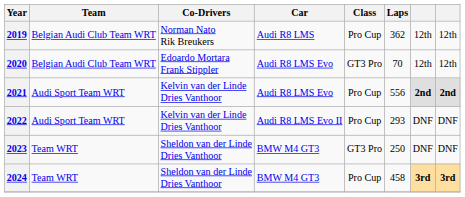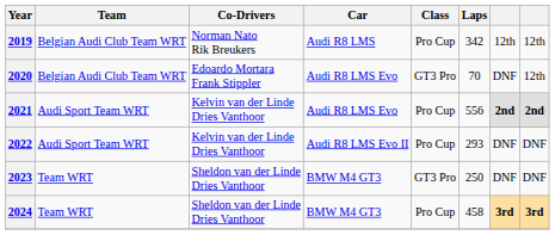 <table class="wikitable" style="text-align:center; font-size:90%">
 <tr>
 <th>Year</th>
 <th>Team</th>
 <th>Co-Drivers</th>
 <th>Car</th>
 <th>Class</th>
 <th>Laps</th>
 <th></th>
 <th></th>
 </tr>
 <tr>
 <th><a href='#'>2019</a></th>
 <td align="left"> <a href='#'>Belgian Audi Club Team WRT</a></td>
 <td align="left"> <a href='#'>Norman Nato</a><br> Rik Breukers</td>
 <td align="left"><a href='#'>Audi R8 LMS</a></td>
 <td>Pro Cup</td>
-<td>362</td>
+<td>342</td>
 <td>12th</td>
 <td>12th</td>
 </tr>
 <tr>
 <th><a href='#'>2020</a></th>
 <td align="left"> <a href='#'>Belgian Audi Club Team WRT</a></td>
 <td align="left"> <a href='#'>Edoardo Mortara</a><br> <a href='#'>Frank Stippler</a></td>
 <td align="left"><a href='#'>Audi R8 LMS Evo</a></td>
 <td>GT3 Pro</td>
 <td>70</td>
-<td>12th</td>
+<td>DNF</td>
 <td>12th</td>
 </tr>
 <tr>
 <th><a href='#'>2021</a></th>
 <td align="left"> <a href='#'>Audi Sport Team WRT</a></td>
 <td align="left"> <a href='#'>Kelvin van der Linde</a><br> <a href='#'>Dries Vanthoor</a></td>
 <td align="left"><a href='#'>Audi R8 LMS Evo</a></td>
 <td>Pro Cup</td>
 <td>556</td>
 <td align=center style="background:#dfdfdf;"><strong>2nd</strong></td>
 <td align=center style="background:#dfdfdf;"><strong>2nd</strong></td>
 </tr>
 <tr>
 <th><a href='#'>2022</a></th>
 <td align="left"> <a href='#'>Audi Sport Team WRT</a></td>
 <td align="left"> <a href='#'>Kelvin van der Linde</a><br> <a href='#'>Dries Vanthoor</a></td>
 <td align="left"><a href='#'>Audi R8 LMS Evo II</a></td>
 <td>Pro Cup</td>
 <td>293</td>
 <td>DNF</td>
 <td>DNF</td>
 </tr>
 <tr>
 <th><a href='#'>2023</a></th>
 <td align="left"> <a href='#'>Team WRT</a></td>
 <td align="left"> <a href='#'>Sheldon van der Linde</a><br> <a href='#'>Dries Vanthoor</a></td>
 <td align="left"><a href='#'>BMW M4 GT3</a></td>
 <td>GT3 Pro</td>
 <td>250</td>
 <td>DNF</td>
 <td>DNF</td>
 </tr>
 <tr>
 <th><a href='#'>2024</a></th>
 <td align="left"> <a href='#'>Team WRT</a></td>
 <td align="left"> <a href='#'>Sheldon van der Linde</a><br> <a href='#'>Dries Vanthoor</a></td>
 <td align="left"><a href='#'>BMW M4 GT3</a></td>
 <td>Pro Cup</td>
 <td>458</td>
 <th style="background:#FFDF9F;">3rd</th>
 <th style="background:#FFDF9F;">3rd</th>
 </tr>
 <tr>
 </tr>
 </table>
